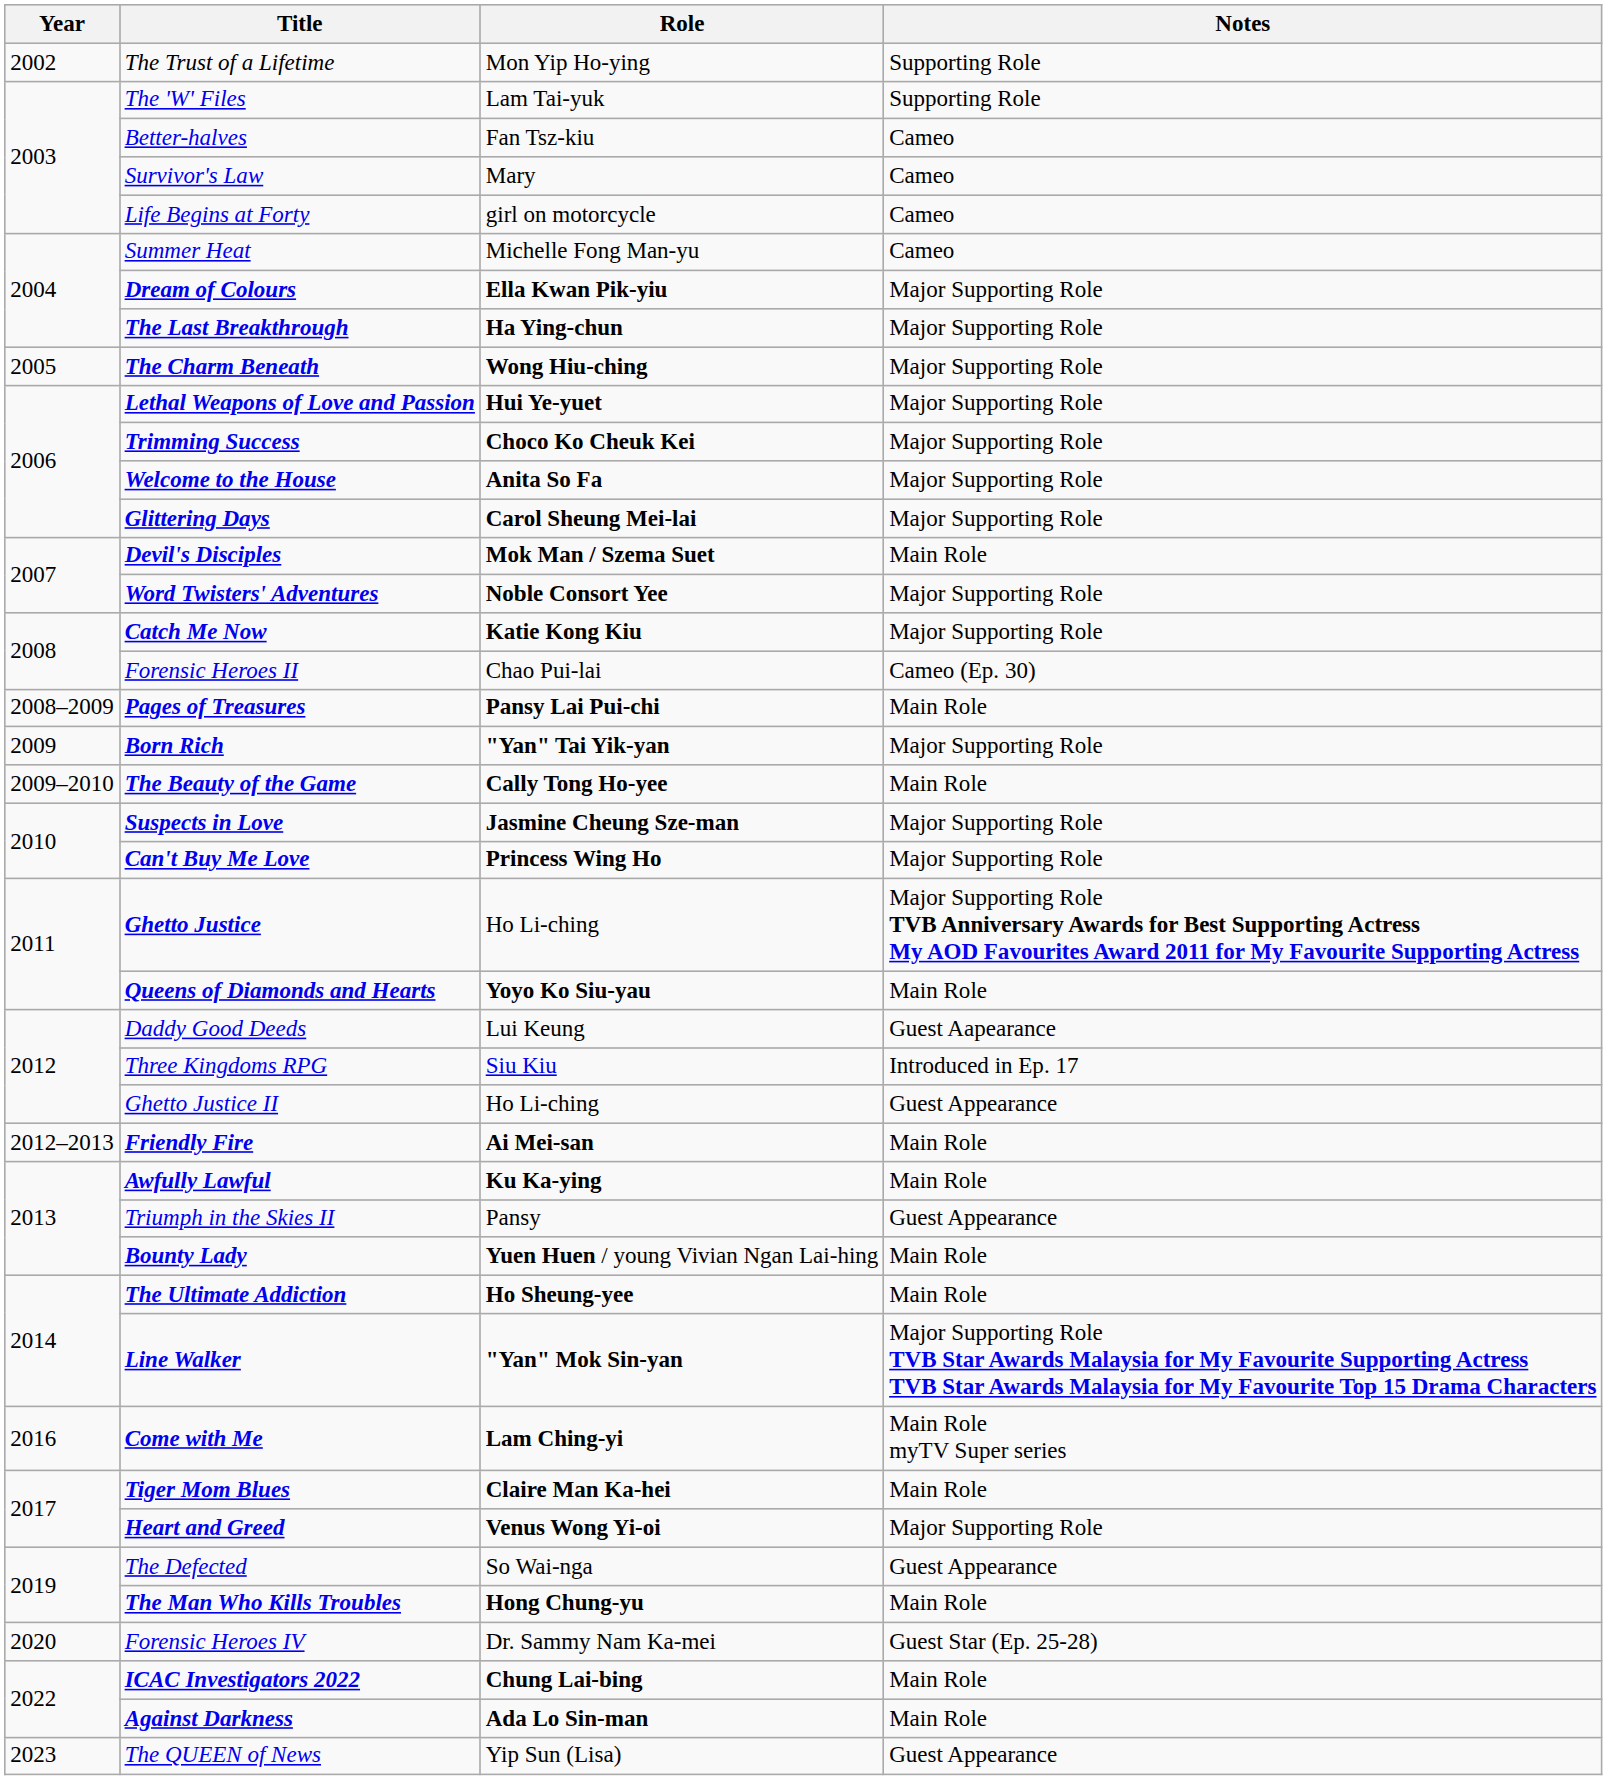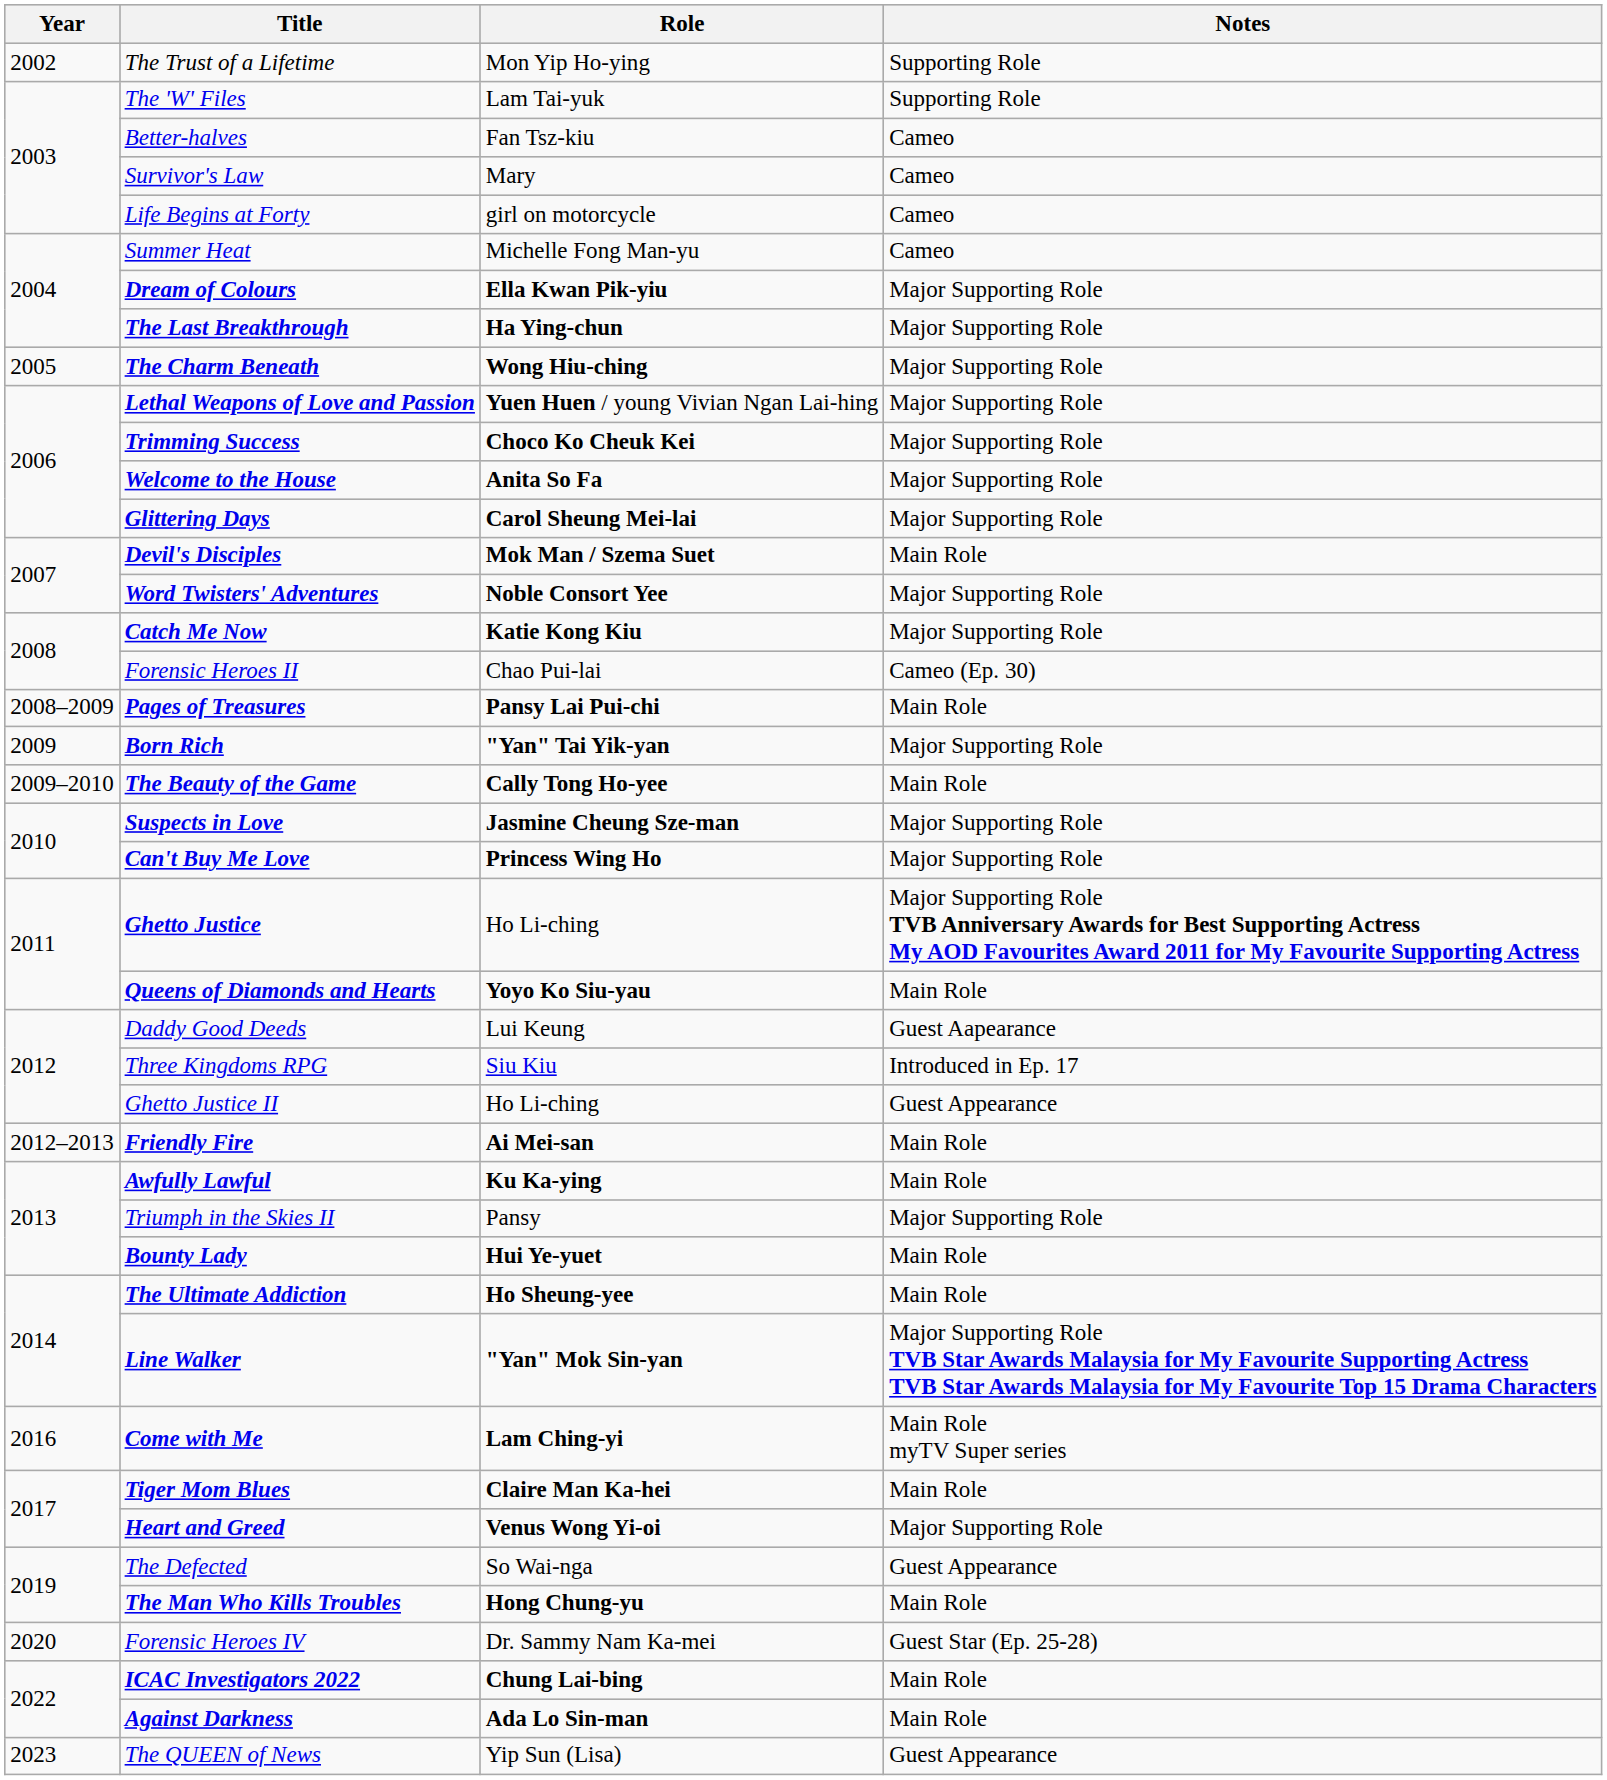 <table class="wikitable" style="font-size: 90%;">
 <tr>
 <th>Year</th>
 <th>Title</th>
 <th>Role</th>
 <th>Notes</th>
 </tr>
 <tr>
 <td>2002</td>
 <td><em>The Trust of a Lifetime</em></td>
 <td>Mon Yip Ho-ying</td>
 <td>Supporting Role</td>
 </tr>
 <tr>
 <td rowspan="4">2003</td>
 <td><em><a href='#'>The 'W' Files</a></em></td>
 <td>Lam Tai-yuk</td>
 <td>Supporting Role</td>
 </tr>
 <tr>
 <td><em><a href='#'>Better-halves</a></em></td>
 <td>Fan Tsz-kiu</td>
 <td>Cameo</td>
 </tr>
 <tr>
 <td><em><a href='#'>Survivor's Law</a></em></td>
 <td>Mary</td>
 <td>Cameo</td>
 </tr>
 <tr>
 <td><em><a href='#'>Life Begins at Forty</a></em></td>
 <td>girl on motorcycle</td>
 <td>Cameo</td>
 </tr>
 <tr>
 <td rowspan="3">2004</td>
 <td><em><a href='#'>Summer Heat</a></em></td>
 <td>Michelle Fong Man-yu</td>
 <td>Cameo</td>
 </tr>
 <tr>
 <td><strong><em><a href='#'>Dream of Colours</a></em></strong></td>
 <td><strong> Ella Kwan Pik-yiu </strong></td>
 <td>Major Supporting Role</td>
 </tr>
 <tr>
 <td><strong><em><a href='#'>The Last Breakthrough</a></em></strong></td>
 <td><strong> Ha Ying-chun </strong></td>
 <td>Major Supporting Role</td>
 </tr>
 <tr>
 <td>2005</td>
 <td><strong><em><a href='#'>The Charm Beneath</a> </em></strong></td>
 <td><strong> Wong Hiu-ching </strong></td>
 <td>Major Supporting Role</td>
 </tr>
 <tr>
 <td rowspan="4">2006</td>
 <td><strong><em><a href='#'>Lethal Weapons of Love and Passion</a></em></strong></td>
-<td><strong> Hui Ye-yuet </strong></td>
+<td><strong> Yuen Huen </strong> / young Vivian Ngan Lai-hing</td>
 <td>Major Supporting Role</td>
 </tr>
 <tr>
 <td><strong><em><a href='#'>Trimming Success</a></em></strong></td>
 <td><strong> Choco Ko Cheuk Kei </strong></td>
 <td>Major Supporting Role</td>
 </tr>
 <tr>
 <td><strong><em><a href='#'>Welcome to the House</a></em></strong></td>
 <td><strong> Anita So Fa </strong></td>
 <td>Major Supporting Role</td>
 </tr>
 <tr>
 <td><strong><em><a href='#'>Glittering Days</a></em></strong></td>
 <td><strong> Carol Sheung Mei-lai </strong></td>
 <td>Major Supporting Role</td>
 </tr>
 <tr>
 <td rowspan="2">2007</td>
 <td><strong><em><a href='#'>Devil's Disciples</a></em></strong></td>
 <td><strong> Mok Man / Szema Suet </strong></td>
 <td>Main Role</td>
 </tr>
 <tr>
 <td><strong><em><a href='#'>Word Twisters' Adventures</a></em></strong></td>
 <td><strong> Noble Consort Yee </strong></td>
 <td>Major Supporting Role</td>
 </tr>
 <tr>
 <td rowspan="2">2008</td>
 <td><strong><em><a href='#'>Catch Me Now</a></em></strong></td>
 <td><strong> Katie Kong Kiu </strong></td>
 <td>Major Supporting Role</td>
 </tr>
 <tr>
 <td><em><a href='#'>Forensic Heroes II</a></em></td>
 <td>Chao Pui-lai</td>
 <td>Cameo (Ep. 30)</td>
 </tr>
 <tr>
 <td>2008–2009</td>
 <td><strong><em><a href='#'>Pages of Treasures</a></em></strong></td>
 <td><strong> Pansy Lai Pui-chi </strong></td>
 <td>Main Role</td>
 </tr>
 <tr>
 <td>2009</td>
 <td><strong><em><a href='#'>Born Rich</a></em></strong></td>
 <td><strong> "Yan" Tai Yik-yan </strong></td>
 <td>Major Supporting Role</td>
 </tr>
 <tr>
 <td>2009–2010</td>
 <td><strong><em><a href='#'>The Beauty of the Game</a></em></strong></td>
 <td><strong> Cally Tong Ho-yee </strong></td>
 <td>Main Role</td>
 </tr>
 <tr>
 <td rowspan=2>2010</td>
 <td><strong><em><a href='#'>Suspects in Love</a></em></strong></td>
 <td><strong> Jasmine Cheung Sze-man </strong></td>
 <td>Major Supporting Role</td>
 </tr>
 <tr>
 <td><strong><em><a href='#'>Can't Buy Me Love</a></em></strong></td>
 <td><strong> Princess Wing Ho </strong></td>
 <td>Major Supporting Role</td>
 </tr>
 <tr>
 <td rowspan=2>2011</td>
 <td><strong><em><a href='#'>Ghetto Justice</a></em></strong></td>
 <td>Ho Li-ching</td>
 <td>Major Supporting Role <br> <strong> TVB Anniversary Awards for Best Supporting Actress </strong> <br> <strong><a href='#'>My AOD Favourites Award 2011 for My Favourite Supporting Actress</a> </strong></td>
 </tr>
 <tr>
 <td><strong><em><a href='#'>Queens of Diamonds and Hearts</a></em></strong></td>
 <td><strong> Yoyo Ko Siu-yau </strong></td>
 <td>Main Role</td>
 </tr>
 <tr>
 <td rowspan=3>2012</td>
 <td><em><a href='#'>Daddy Good Deeds</a></em></td>
 <td>Lui Keung</td>
 <td>Guest Aapearance</td>
 </tr>
 <tr>
 <td><em><a href='#'>Three Kingdoms RPG</a></em></td>
 <td><a href='#'>Siu Kiu</a></td>
 <td>Introduced in Ep. 17</td>
 </tr>
 <tr>
 <td><em><a href='#'>Ghetto Justice II</a></em></td>
 <td>Ho Li-ching</td>
 <td>Guest Appearance</td>
 </tr>
 <tr>
 <td>2012–2013</td>
 <td><strong><em><a href='#'>Friendly Fire</a></em></strong></td>
 <td><strong> Ai Mei-san </strong></td>
 <td>Main Role</td>
 </tr>
 <tr>
 <td rowspan=3>2013</td>
 <td><strong><em><a href='#'>Awfully Lawful</a></em></strong></td>
 <td><strong> Ku Ka-ying </strong></td>
 <td>Main Role</td>
 </tr>
 <tr>
 <td><em><a href='#'>Triumph in the Skies II</a></em></td>
 <td>Pansy</td>
-<td>Guest Appearance</td>
+<td>Major Supporting Role</td>
 </tr>
 <tr>
 <td><strong><em><a href='#'>Bounty Lady</a></em></strong></td>
-<td><strong> Yuen Huen </strong> / young Vivian Ngan Lai-hing</td>
+<td><strong> Hui Ye-yuet </strong></td>
 <td>Main Role</td>
 </tr>
 <tr>
 <td rowspan=2>2014</td>
 <td><strong><em><a href='#'>The Ultimate Addiction</a> </em></strong></td>
 <td><strong> Ho Sheung-yee </strong></td>
 <td>Main Role</td>
 </tr>
 <tr>
 <td><strong><em><a href='#'>Line Walker</a></em></strong></td>
 <td><strong> "Yan" Mok Sin-yan </strong></td>
 <td>Major Supporting Role <br> <strong><a href='#'>TVB Star Awards Malaysia for My Favourite Supporting Actress</a></strong> <br> <strong><a href='#'>TVB Star Awards Malaysia for My Favourite Top 15 Drama Characters</a></strong></td>
 </tr>
 <tr>
 <td>2016</td>
 <td><strong><em><a href='#'>Come with Me</a></em></strong></td>
 <td><strong> Lam Ching-yi </strong></td>
 <td>Main Role<br> myTV Super series</td>
 </tr>
 <tr>
 <td rowspan=2>2017</td>
 <td><strong><em><a href='#'>Tiger Mom Blues</a></em></strong></td>
 <td><strong> Claire Man Ka-hei </strong></td>
 <td>Main Role</td>
 </tr>
 <tr>
 <td><strong><em><a href='#'>Heart and Greed</a></em></strong></td>
 <td><strong> Venus Wong Yi-oi </strong></td>
 <td>Major Supporting Role</td>
 </tr>
 <tr>
 <td rowspan=2>2019</td>
 <td><em><a href='#'>The Defected</a></em></td>
 <td>So Wai-nga</td>
 <td>Guest Appearance</td>
 </tr>
 <tr>
 <td><strong><em><a href='#'>The Man Who Kills Troubles</a></em></strong></td>
 <td><strong> Hong Chung-yu </strong></td>
 <td>Main Role</td>
 </tr>
 <tr>
 <td>2020</td>
 <td><em><a href='#'>Forensic Heroes IV</a></em></td>
 <td>Dr. Sammy Nam Ka-mei</td>
 <td>Guest Star (Ep. 25-28)</td>
 </tr>
 <tr>
 <td rowspan=2>2022</td>
 <td><strong><em><a href='#'>ICAC Investigators 2022</a></em></strong></td>
 <td><strong>Chung Lai-bing</strong></td>
 <td>Main Role</td>
 </tr>
 <tr>
 <td><strong><em><a href='#'>Against Darkness</a></em></strong></td>
 <td><strong> Ada Lo Sin-man </strong></td>
 <td>Main Role</td>
 </tr>
 <tr>
 <td>2023</td>
 <td><em><a href='#'>The QUEEN of News</a></em></td>
 <td>Yip Sun (Lisa)</td>
 <td>Guest Appearance</td>
 </tr>
 </table>
